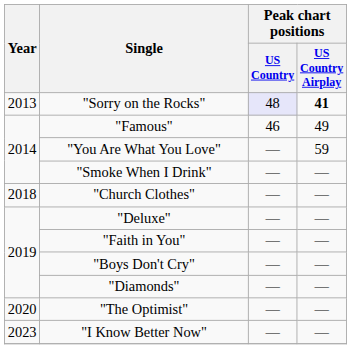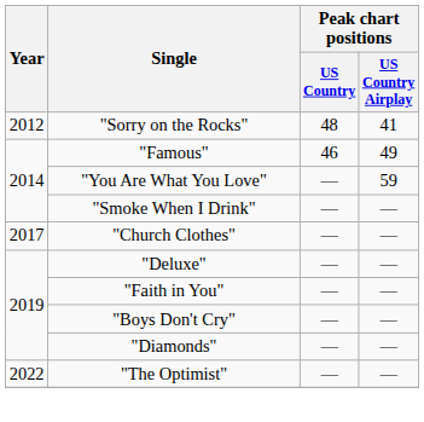 <table class="wikitable plainrowheaders" style="text-align:center;">
 <tr>
 <th rowspan="2">Year</th>
 <th rowspan="2" style="width:14em;">Single</th>
 <th colspan="2">Peak chart<br>positions</th>
 </tr>
 <tr style="font-size:smaller;">
 <th style="width:45px;"><a href='#'>US Country</a><br></th>
 <th style="width:45px;"><a href='#'>US Country Airplay</a><br></th>
 </tr>
 <tr>
-<td>2013</td>
+<td>2012</td>
 <td scope="row">"Sorry on the Rocks"</td>
-<td style="background: lavender;">48</td>
-<td><strong>41</strong></td>
+<td>48</td>
+<td>41</td>
 </tr>
 <tr>
 <td rowspan=3>2014</td>
 <td scope="row">"Famous"</td>
 <td>46</td>
 <td>49</td>
 </tr>
 <tr>
 <td scope="row">"You Are What You Love"</td>
 <td>—</td>
 <td>59</td>
 </tr>
 <tr>
 <td scope="row">"Smoke When I Drink"</td>
 <td>—</td>
 <td>—</td>
 </tr>
 <tr>
-<td rowspan=1>2018</td>
+<td rowspan=1>2017</td>
 <td scope="row">"Church Clothes"</td>
 <td>—</td>
 <td>—</td>
 </tr>
 <tr>
 <td rowspan=4>2019</td>
 <td scope="row">"Deluxe"</td>
 <td>—</td>
 <td>—</td>
 </tr>
 <tr>
 <td scope="row">"Faith in You"</td>
 <td>—</td>
 <td>—</td>
 </tr>
 <tr>
 <td scope="row">"Boys Don't Cry"</td>
 <td>—</td>
 <td>—</td>
 </tr>
 <tr>
 <td scope="row">"Diamonds"</td>
 <td>—</td>
 <td>—</td>
 </tr>
 <tr>
-<td>2020</td>
+<td>2022</td>
 <td scope="row">"The Optimist"</td>
-<td>—</td>
-<td>—</td>
-</tr>
-<tr>
-<td>2023</td>
-<td scope="row">"I Know Better Now"</td>
 <td>—</td>
 <td>—</td>
 </tr>
 <tr>
 </tr>
 </table>
